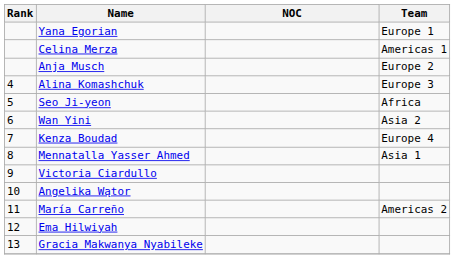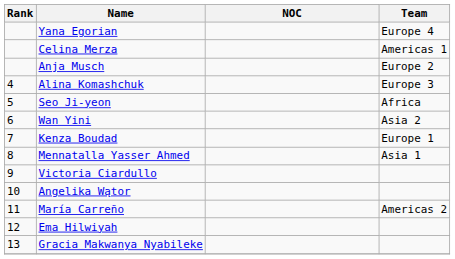 <table class = "wikitable">
 <tr>
 <th>Rank</th>
 <th>Name</th>
 <th width=200>NOC</th>
 <th>Team</th>
 </tr>
 <tr>
 <td></td>
 <td><a href='#'>Yana Egorian</a></td>
 <td></td>
-<td>Europe 1</td>
+<td>Europe 4</td>
 </tr>
 <tr>
 <td></td>
 <td><a href='#'>Celina Merza</a></td>
 <td></td>
 <td>Americas 1</td>
 </tr>
 <tr>
 <td></td>
 <td><a href='#'>Anja Musch</a></td>
 <td></td>
 <td>Europe 2</td>
 </tr>
 <tr>
 <td>4</td>
 <td><a href='#'>Alina Komashchuk</a></td>
 <td></td>
 <td>Europe 3</td>
 </tr>
 <tr>
 <td>5</td>
 <td><a href='#'>Seo Ji-yeon</a></td>
 <td></td>
 <td>Africa</td>
 </tr>
 <tr>
 <td>6</td>
 <td><a href='#'>Wan Yini</a></td>
 <td></td>
 <td>Asia 2</td>
 </tr>
 <tr>
 <td>7</td>
 <td><a href='#'>Kenza Boudad</a></td>
 <td></td>
-<td>Europe 4</td>
+<td>Europe 1</td>
 </tr>
 <tr>
 <td>8</td>
 <td><a href='#'>Mennatalla Yasser Ahmed</a></td>
 <td></td>
 <td>Asia 1</td>
 </tr>
 <tr>
 <td>9</td>
 <td><a href='#'>Victoria Ciardullo</a></td>
 <td></td>
 <td></td>
 </tr>
 <tr>
 <td>10</td>
 <td><a href='#'>Angelika Wątor</a></td>
 <td></td>
 <td></td>
 </tr>
 <tr>
 <td>11</td>
 <td><a href='#'>María Carreño</a></td>
 <td></td>
 <td>Americas 2</td>
 </tr>
 <tr>
 <td>12</td>
 <td><a href='#'>Ema Hilwiyah</a></td>
 <td></td>
 <td></td>
 </tr>
 <tr>
 <td>13</td>
 <td><a href='#'>Gracia Makwanya Nyabileke</a></td>
 <td></td>
 <td></td>
 </tr>
 <tr>
 </tr>
 </table>
